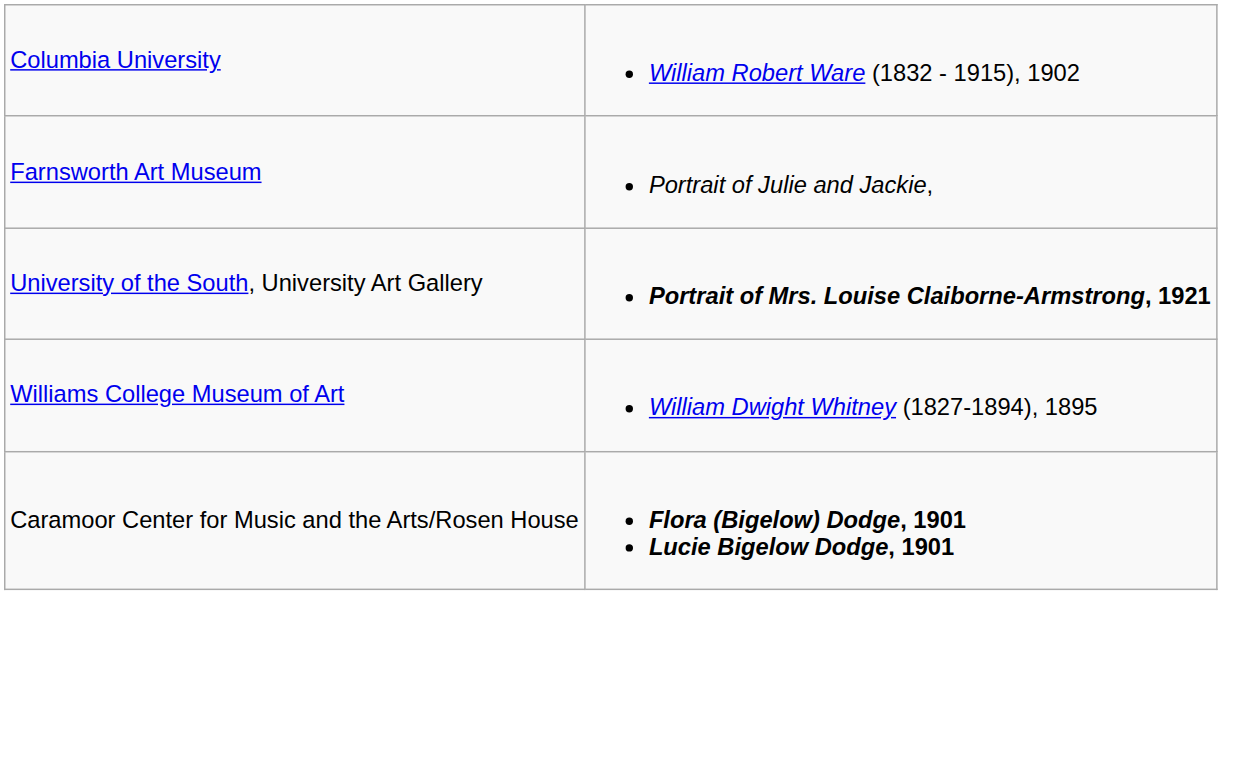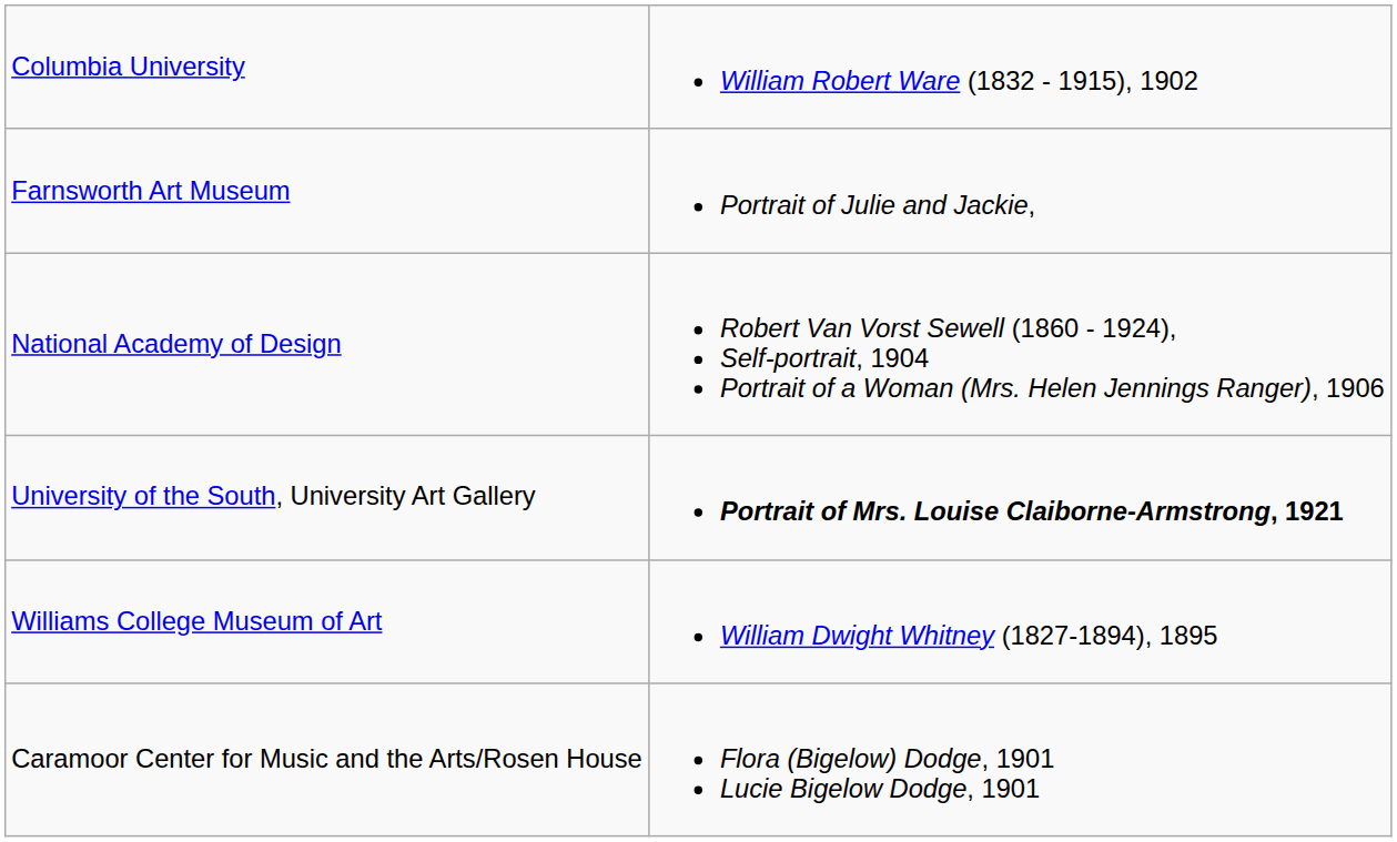 <table class="wikitable">
 <tr>
 <td><a href='#'>Columbia University</a></td>
 <td><br><ul><li><em><a href='#'>William Robert Ware</a></em> (1832 - 1915), 1902</li></ul></td>
 </tr>
 <tr>
 <td><a href='#'>Farnsworth Art Museum</a></td>
 <td><br><ul><li><em>Portrait of Julie and Jackie</em>, </li></ul></td>
+</tr>
+<tr>
+<td><a href='#'>National Academy of Design</a></td>
+<td><br><ul><li><em>Robert Van Vorst Sewell</em> (1860 - 1924), </li><li><em>Self-portrait</em>, 1904</li><li><em>Portrait of a Woman (Mrs. Helen Jennings Ranger)</em>, 1906</li></ul></td>
 </tr>
 <tr>
 <td><a href='#'>University of the South</a>, University Art Gallery</td>
 <td><strong><br><ul><li><em>Portrait of Mrs. Louise Claiborne-Armstrong</em>, 1921</li></ul></strong></td>
 </tr>
 <tr>
 <td><a href='#'>Williams College Museum of Art</a></td>
 <td><br><ul><li><em><a href='#'>William Dwight Whitney</a></em> (1827-1894), 1895</li></ul></td>
 </tr>
 <tr>
 <td>Caramoor Center for Music and the Arts/Rosen House</td>
-<td><strong><br><ul><li><em>Flora (Bigelow) Dodge</em>, 1901</li><li><em>Lucie Bigelow Dodge</em>, 1901</li></ul></strong></td>
+<td><br><ul><li><em>Flora (Bigelow) Dodge</em>, 1901</li><li><em>Lucie Bigelow Dodge</em>, 1901</li></ul></td>
 </tr>
 </table>
